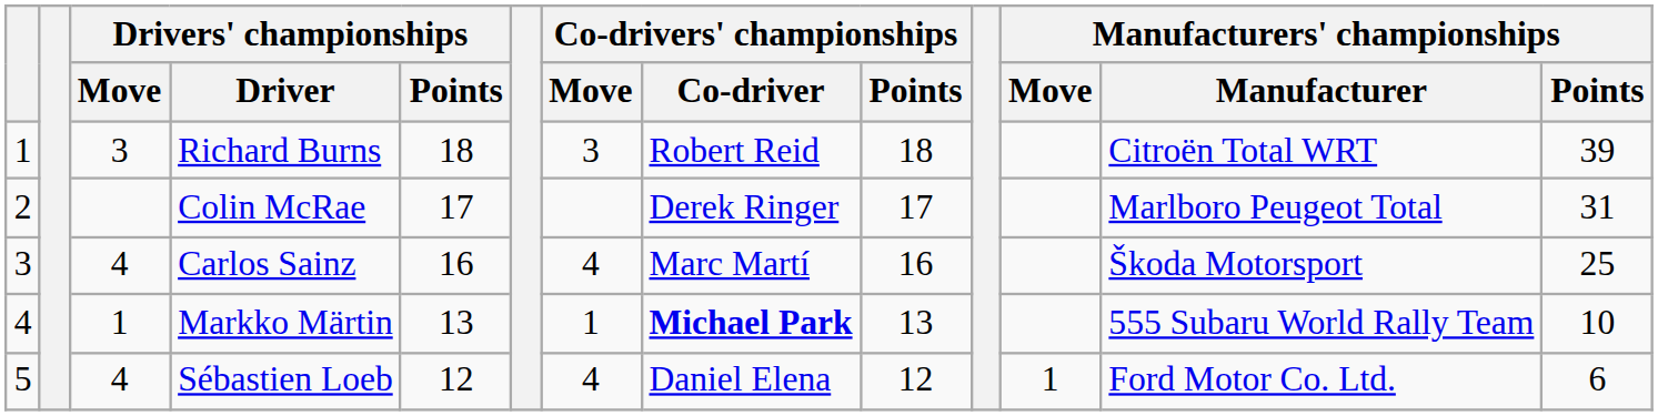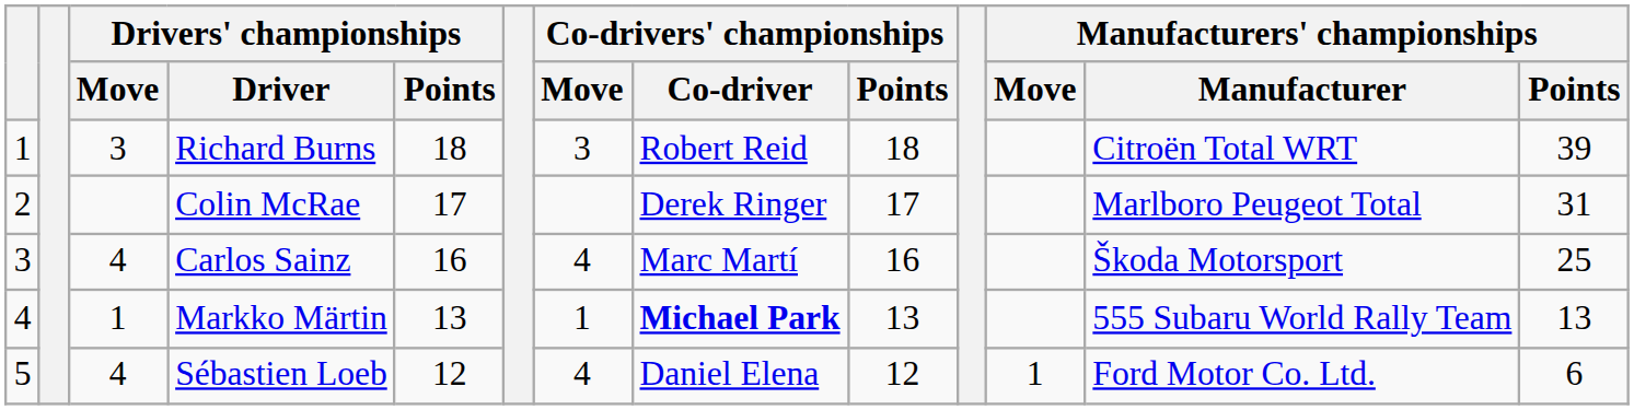 <table class="wikitable" style="font-size:85%;">
 <tr>
 <th rowspan="2"></th>
 <th rowspan="7" style="width:5px;"></th>
 <th colspan="3">Drivers' championships</th>
 <th rowspan="7" style="width:5px;"></th>
 <th colspan="3" nowrap>Co-drivers' championships</th>
 <th rowspan="7" style="width:5px;"></th>
 <th colspan="3" nowrap>Manufacturers' championships</th>
 </tr>
 <tr>
 <th>Move</th>
 <th>Driver</th>
 <th>Points</th>
 <th>Move</th>
 <th>Co-driver</th>
 <th>Points</th>
 <th>Move</th>
 <th>Manufacturer</th>
 <th>Points</th>
 </tr>
 <tr>
 <td align="center">1</td>
 <td align="center"> 3</td>
 <td> <a href='#'>Richard Burns</a></td>
 <td align="center">18</td>
 <td align="center"> 3</td>
 <td> <a href='#'>Robert Reid</a></td>
 <td align="center">18</td>
 <td align="center"></td>
 <td> <a href='#'>Citroën Total WRT</a></td>
 <td align="center">39</td>
 </tr>
 <tr>
 <td align="center">2</td>
 <td align="center"></td>
 <td> <a href='#'>Colin McRae</a></td>
 <td align="center">17</td>
 <td align="center"></td>
 <td> <a href='#'>Derek Ringer</a></td>
 <td align="center">17</td>
 <td align="center"></td>
 <td> <a href='#'>Marlboro Peugeot Total</a></td>
 <td align="center">31</td>
 </tr>
 <tr>
 <td align="center">3</td>
 <td align="center"> 4</td>
 <td> <a href='#'>Carlos Sainz</a></td>
 <td align="center">16</td>
 <td align="center"> 4</td>
 <td> <a href='#'>Marc Martí</a></td>
 <td align="center">16</td>
 <td align="center"></td>
 <td> <a href='#'>Škoda Motorsport</a></td>
 <td align="center">25</td>
 </tr>
 <tr>
 <td align="center">4</td>
 <td align="center"> 1</td>
 <td> <a href='#'>Markko Märtin</a></td>
 <td align="center">13</td>
 <td align="center"> 1</td>
 <td><strong> <a href='#'>Michael Park</a></strong></td>
 <td align="center">13</td>
 <td align="center"></td>
 <td> <a href='#'>555 Subaru World Rally Team</a></td>
-<td align="center">10</td>
+<td align="center">13</td>
 </tr>
 <tr>
 <td align="center">5</td>
 <td align="center"> 4</td>
 <td> <a href='#'>Sébastien Loeb</a></td>
 <td align="center">12</td>
 <td align="center"> 4</td>
 <td> <a href='#'>Daniel Elena</a></td>
 <td align="center">12</td>
 <td align="center"> 1</td>
 <td> <a href='#'>Ford Motor Co. Ltd.</a></td>
 <td align="center">6</td>
 </tr>
 </table>
